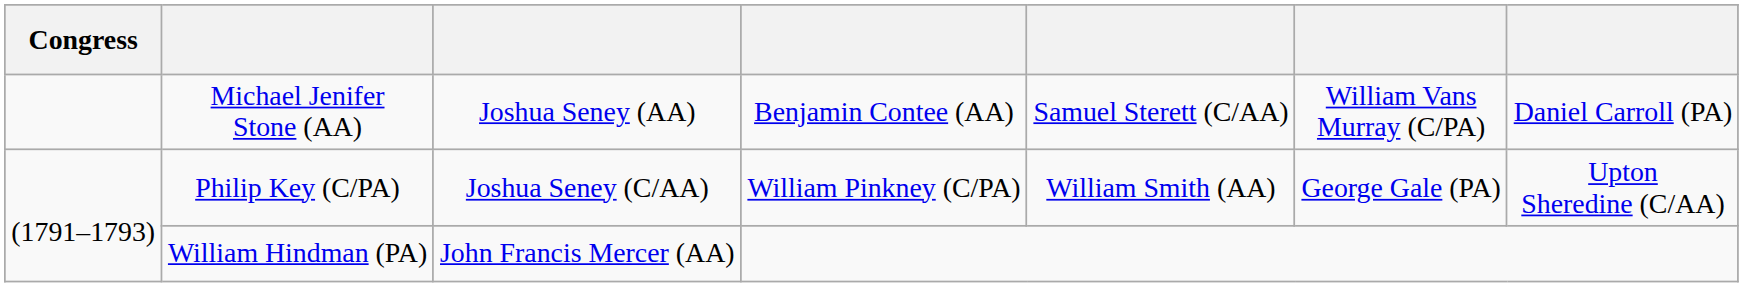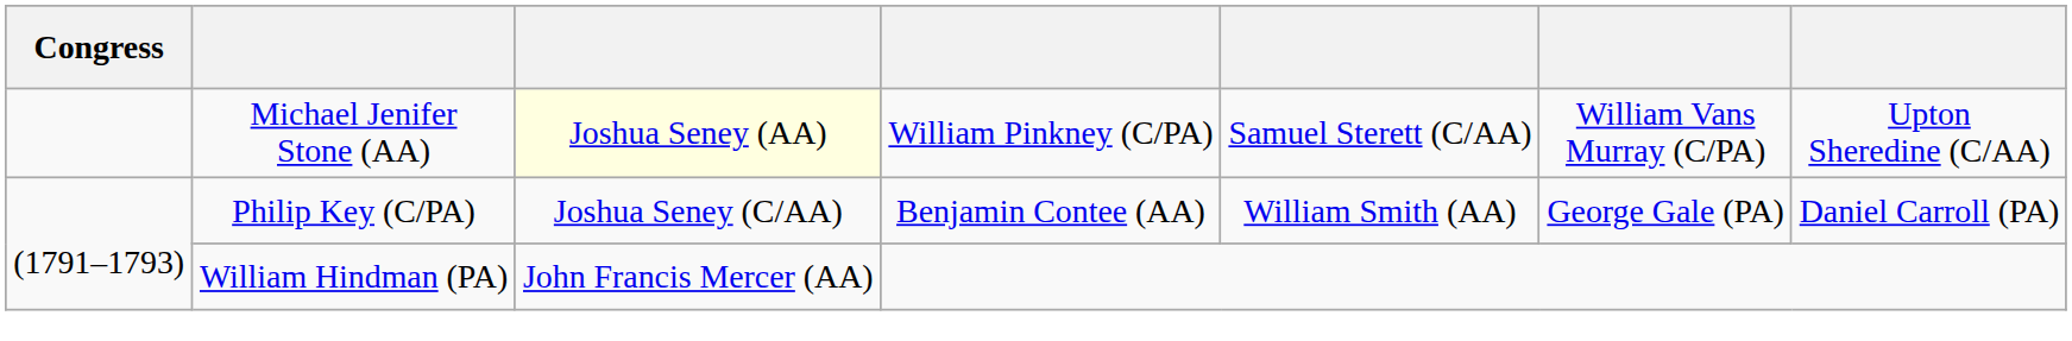 <table class=wikitable style="text-align:center" style="text-align:center">
 <tr style="height:2.5em">
 <th>Congress</th>
 <th></th>
 <th></th>
 <th></th>
 <th></th>
 <th></th>
 <th></th>
 </tr>
 <tr style="height:2em">
 <td><strong></strong><br></td>
 <td><a href='#'>Michael Jenifer<br>Stone</a> (AA)</td>
-<td><a href='#'>Joshua Seney</a> (AA)</td>
-<td><a href='#'>Benjamin Contee</a> (AA)</td>
+<td style="background: lightyellow;"><a href='#'>Joshua Seney</a> (AA)</td>
+<td><a href='#'>William Pinkney</a> (C/PA)</td>
 <td><a href='#'>Samuel Sterett</a> (C/AA)</td>
 <td><a href='#'>William Vans<br>Murray</a> (C/PA)</td>
-<td><a href='#'>Daniel Carroll</a> (PA)</td>
+<td><a href='#'>Upton<br>Sheredine</a> (C/AA)</td>
 </tr>
 <tr style="height:2em">
 <td rowspan=2><strong></strong><br>(1791–1793)</td>
 <td><a href='#'>Philip Key</a> (C/PA)</td>
 <td><a href='#'>Joshua Seney</a> (C/AA)</td>
-<td><a href='#'>William Pinkney</a> (C/PA)</td>
+<td><a href='#'>Benjamin Contee</a> (AA)</td>
 <td><a href='#'>William Smith</a> (AA)</td>
 <td><a href='#'>George Gale</a> (PA)</td>
-<td><a href='#'>Upton<br>Sheredine</a> (C/AA)</td>
+<td><a href='#'>Daniel Carroll</a> (PA)</td>
 </tr>
 <tr style="height:2em">
 <td><a href='#'>William Hindman</a> (PA)</td>
 <td><a href='#'>John Francis Mercer</a> (AA)</td>
 </tr>
 </table>
